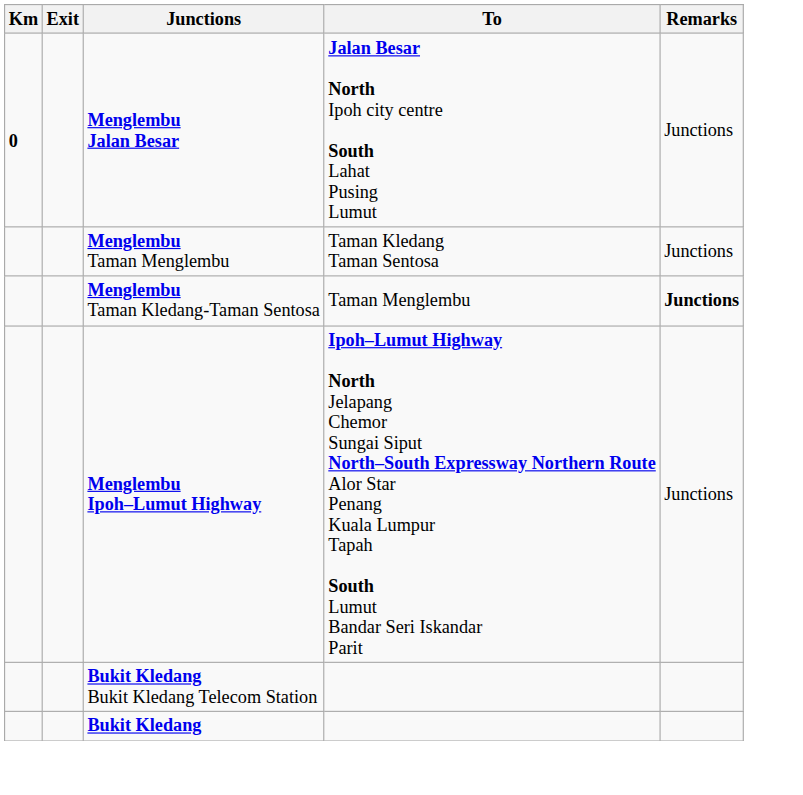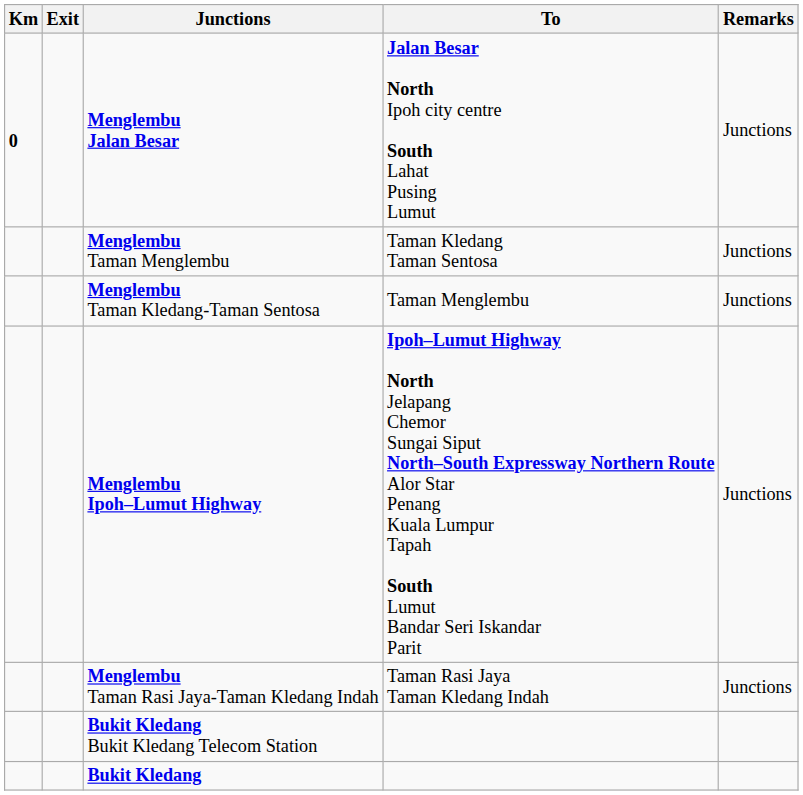 <table class="wikitable">
 <tr>
 <th>Km</th>
 <th>Exit</th>
 <th>Junctions</th>
 <th>To</th>
 <th>Remarks</th>
 </tr>
 <tr>
 <td><br><strong>0</strong></td>
 <td></td>
 <td><strong><a href='#'>Menglembu</a></strong><br> <strong><a href='#'>Jalan Besar</a></strong></td>
 <td> <strong><a href='#'>Jalan Besar</a></strong><br><br><strong>North</strong><br> Ipoh city centre<br><br><strong>South </strong><br> Lahat<br> Pusing<br> Lumut</td>
 <td>Junctions</td>
 </tr>
 <tr>
 <td></td>
 <td></td>
 <td><strong><a href='#'>Menglembu</a></strong><br>Taman Menglembu</td>
 <td>Taman Kledang<br>Taman Sentosa</td>
 <td>Junctions</td>
 </tr>
 <tr>
 <td></td>
 <td></td>
 <td><strong><a href='#'>Menglembu</a></strong><br>Taman Kledang-Taman Sentosa</td>
 <td>Taman Menglembu</td>
-<td><strong>Junctions</strong></td>
+<td>Junctions</td>
 </tr>
 <tr>
 <td></td>
 <td></td>
 <td><strong><a href='#'>Menglembu</a></strong><br> <strong><a href='#'>Ipoh–Lumut Highway</a></strong></td>
 <td> <strong><a href='#'>Ipoh–Lumut Highway</a></strong><br><br><strong>North</strong><br> Jelapang<br> Chemor<br> Sungai Siput<br>  <strong><a href='#'>North–South Expressway Northern Route</a></strong><br>Alor Star<br>Penang<br>Kuala Lumpur<br>Tapah<br><br><strong>South </strong><br> Lumut<br> Bandar Seri Iskandar<br> Parit</td>
+<td>Junctions</td>
+</tr>
+<tr>
+<td></td>
+<td></td>
+<td><strong><a href='#'>Menglembu</a></strong><br>Taman Rasi Jaya-Taman Kledang Indah</td>
+<td>Taman Rasi Jaya<br>Taman Kledang Indah</td>
 <td>Junctions</td>
 </tr>
 <tr>
 <td></td>
 <td></td>
 <td><strong><a href='#'>Bukit Kledang</a></strong><br>Bukit Kledang Telecom Station</td>
 <td></td>
 </tr>
 <tr>
 <td></td>
 <td></td>
 <td><strong><a href='#'>Bukit Kledang</a></strong></td>
 <td></td>
 <td></td>
 </tr>
 </table>
